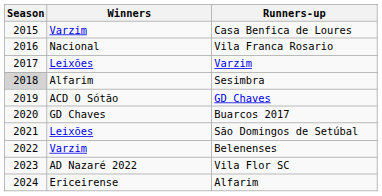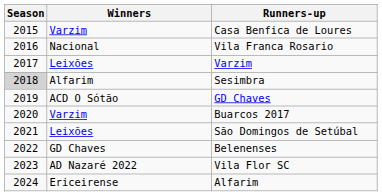 <table class="wikitable" style="text-align:center:1em;float:center">
 <tr>
 <th width="45">Season</th>
 <th width="200">Winners</th>
 <th width="200">Runners-up</th>
 </tr>
 <tr>
 <td align="center">2015</td>
 <td><a href='#'>Varzim</a></td>
 <td>Casa Benfica de Loures</td>
 </tr>
 <tr>
 <td align="center">2016</td>
 <td>Nacional</td>
 <td>Vila Franca Rosario</td>
 </tr>
 <tr>
 <td align="center">2017</td>
 <td><a href='#'>Leixões</a></td>
 <td><a href='#'>Varzim</a></td>
 </tr>
 <tr>
 <td align="center" style="background: lightgrey;">2018</td>
 <td>Alfarim</td>
 <td>Sesimbra</td>
 </tr>
 <tr>
 <td align="center">2019</td>
 <td>ACD O Sótão</td>
 <td><a href='#'>GD Chaves</a></td>
 </tr>
 <tr>
 <td align="center">2020</td>
-<td>GD Chaves</td>
+<td><a href='#'>Varzim</a></td>
 <td>Buarcos 2017</td>
 </tr>
 <tr>
 <td align="center">2021</td>
 <td><a href='#'>Leixões</a></td>
 <td>São Domingos de Setúbal</td>
 </tr>
 <tr>
 <td align="center">2022</td>
-<td><a href='#'>Varzim</a></td>
+<td>GD Chaves</td>
 <td>Belenenses</td>
 </tr>
 <tr>
 <td align="center">2023</td>
 <td>AD Nazaré 2022</td>
 <td>Vila Flor SC</td>
 </tr>
 <tr>
 <td align="center">2024</td>
 <td>Ericeirense</td>
 <td>Alfarim</td>
 </tr>
 </table>
